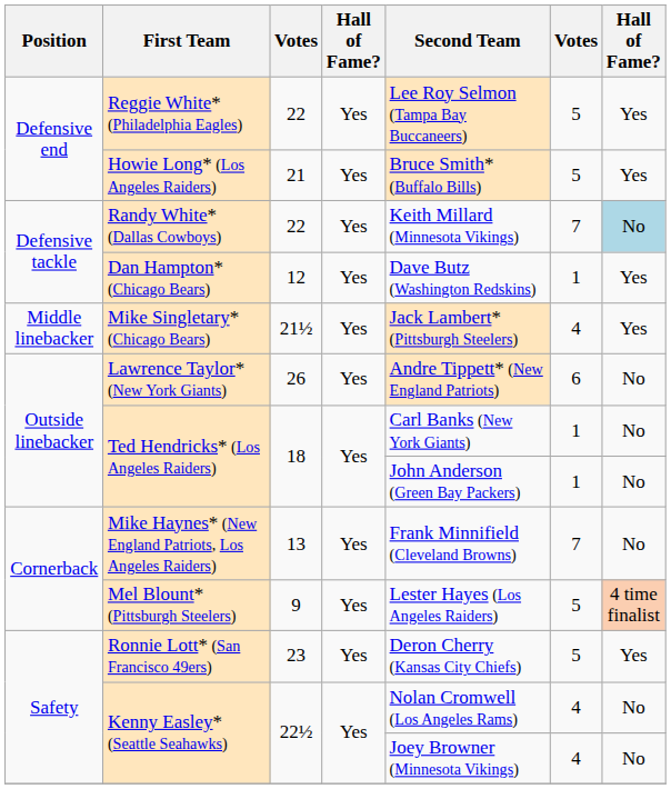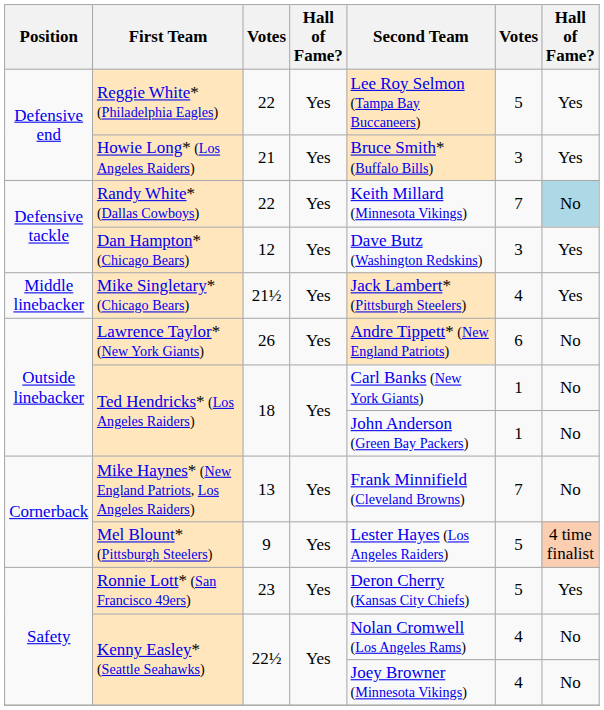 <table class="wikitable" width=90%>
 <tr>
 <th width=15%>Position</th>
 <th width=30%>First Team</th>
 <th width=5%>Votes</th>
 <th width=7.5%>Hall of Fame?</th>
 <th width=30%>Second Team</th>
 <th width=5%>Votes</th>
 <th width=7.5%>Hall of Fame?</th>
 </tr>
 <tr>
 <td align=center rowspan="2"><a href='#'>Defensive end</a></td>
 <td style="background-color:#FFE6BD"><a href='#'>Reggie White</a>*<small>  (<a href='#'>Philadelphia Eagles</a>)</small></td>
 <td align=center>22</td>
 <td align=center>Yes</td>
 <td style="background-color:#FFE6BD"><a href='#'>Lee Roy Selmon</a><small>  (<a href='#'>Tampa Bay Buccaneers</a>)</small></td>
 <td align=center>5</td>
 <td align=center>Yes</td>
 </tr>
 <tr>
 <td style="background-color:#FFE6BD"><a href='#'>Howie Long</a>*<small>  (<a href='#'>Los Angeles Raiders</a>)</small></td>
 <td align=center>21</td>
 <td align=center>Yes</td>
 <td style="background-color:#FFE6BD"><a href='#'>Bruce Smith</a>*<small>  (<a href='#'>Buffalo Bills</a>)</small></td>
-<td align=center>5</td>
+<td align=center>3</td>
 <td align=center>Yes</td>
 </tr>
 <tr>
 <td align=center rowspan="2"><a href='#'>Defensive tackle</a></td>
 <td style="background-color:#FFE6BD"><a href='#'>Randy White</a>*<small>  (<a href='#'>Dallas Cowboys</a>)</small></td>
 <td align=center>22</td>
 <td align=center>Yes</td>
 <td><a href='#'>Keith Millard</a><small>  (<a href='#'>Minnesota Vikings</a>)</small></td>
 <td align=center>7</td>
 <td align=center style="background: lightblue;">No</td>
 </tr>
 <tr>
 <td style="background-color:#FFE6BD"><a href='#'>Dan Hampton</a>*<small>  (<a href='#'>Chicago Bears</a>)</small></td>
 <td align=center>12</td>
 <td align=center>Yes</td>
 <td><a href='#'>Dave Butz</a><small>  (<a href='#'>Washington Redskins</a>)</small></td>
-<td align=center>1</td>
+<td align=center>3</td>
 <td align=center>Yes</td>
 </tr>
 <tr>
 <td align=center><a href='#'>Middle linebacker</a></td>
 <td style="background-color:#FFE6BD"><a href='#'>Mike Singletary</a>*<small>  (<a href='#'>Chicago Bears</a>)</small></td>
 <td align=center>21½</td>
 <td align=center>Yes</td>
 <td style="background-color:#FFE6BD"><a href='#'>Jack Lambert</a>*<small>  (<a href='#'>Pittsburgh Steelers</a>)</small></td>
 <td align=center>4</td>
 <td align=center>Yes</td>
 </tr>
 <tr>
 <td align=center rowspan="3"><a href='#'>Outside linebacker</a></td>
 <td style="background-color:#FFE6BD"><a href='#'>Lawrence Taylor</a>*<small>  (<a href='#'>New York Giants</a>)</small></td>
 <td align=center>26</td>
 <td align=center>Yes</td>
 <td style="background-color:#FFE6BD"><a href='#'>Andre Tippett</a>*<small>  (<a href='#'>New England Patriots</a>)</small></td>
 <td align=center>6</td>
 <td align=center>No</td>
 </tr>
 <tr>
 <td style="background-color:#FFE6BD" rowspan="2"><a href='#'>Ted Hendricks</a>*<small>  (<a href='#'>Los Angeles Raiders</a>)</small></td>
 <td align=center rowspan="2">18</td>
 <td align=center rowspan="2">Yes</td>
 <td><a href='#'>Carl Banks</a><small>  (<a href='#'>New York Giants</a>)</small></td>
 <td align=center>1</td>
 <td align=center>No</td>
 </tr>
 <tr>
 <td><a href='#'>John Anderson</a><small>  (<a href='#'>Green Bay Packers</a>)</small></td>
 <td align=center>1</td>
 <td align=center>No</td>
 </tr>
 <tr>
 <td align=center rowspan="2"><a href='#'>Cornerback</a></td>
 <td style="background-color:#FFE6BD"><a href='#'>Mike Haynes</a>*<small>  (<a href='#'>New England Patriots</a>, <a href='#'>Los Angeles Raiders</a>)</small></td>
 <td align=center>13</td>
 <td align=center>Yes</td>
 <td><a href='#'>Frank Minnifield</a><small>  (<a href='#'>Cleveland Browns</a>)</small></td>
 <td align=center>7</td>
 <td align=center>No</td>
 </tr>
 <tr>
 <td style="background-color:#FFE6BD"><a href='#'>Mel Blount</a>*<small>  (<a href='#'>Pittsburgh Steelers</a>)</small></td>
 <td align=center>9</td>
 <td align=center>Yes</td>
 <td><a href='#'>Lester Hayes</a><small>  (<a href='#'>Los Angeles Raiders</a>)</small></td>
 <td align=center>5</td>
 <td align=center style="background-color:#FBCEB1">4 time finalist</td>
 </tr>
 <tr>
 <td align=center rowspan="3"><a href='#'>Safety</a></td>
 <td style="background-color:#FFE6BD"><a href='#'>Ronnie Lott</a>*<small>  (<a href='#'>San Francisco 49ers</a>)</small></td>
 <td align=center>23</td>
 <td align=center>Yes</td>
 <td><a href='#'>Deron Cherry</a><small>  (<a href='#'>Kansas City Chiefs</a>)</small></td>
 <td align=center>5</td>
 <td align=center>Yes</td>
 </tr>
 <tr>
 <td style="background-color:#FFE6BD" rowspan="2"><a href='#'>Kenny Easley</a>*<small>  (<a href='#'>Seattle Seahawks</a>)</small></td>
 <td align=center rowspan="2">22½</td>
 <td align=center rowspan="2">Yes</td>
 <td><a href='#'>Nolan Cromwell</a><small>  (<a href='#'>Los Angeles Rams</a>)</small></td>
 <td align=center>4</td>
 <td align=center>No</td>
 </tr>
 <tr>
 <td><a href='#'>Joey Browner</a><small>  (<a href='#'>Minnesota Vikings</a>)</small></td>
 <td align=center>4</td>
 <td align=center>No</td>
 </tr>
 <tr>
 </tr>
 </table>
